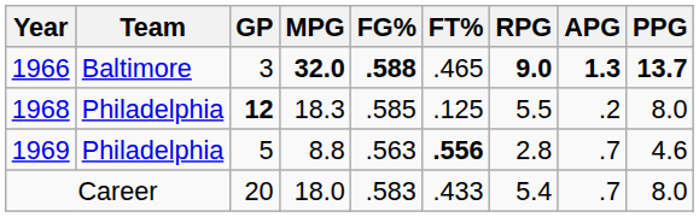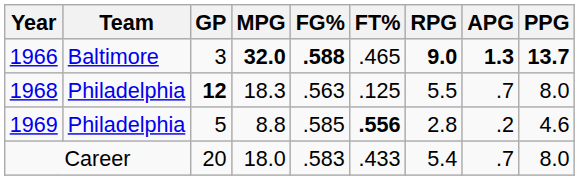 <table class="wikitable sortable" style="font-size:95%; text-align:right;">
 <tr>
 <th>Year</th>
 <th>Team</th>
 <th>GP</th>
 <th>MPG</th>
 <th>FG%</th>
 <th>FT%</th>
 <th>RPG</th>
 <th>APG</th>
 <th>PPG</th>
 </tr>
 <tr>
 <td style="text-align:left;"><a href='#'>1966</a></td>
 <td style="text-align:left;"><a href='#'>Baltimore</a></td>
 <td>3</td>
 <td><strong>32.0</strong></td>
 <td><strong>.588</strong></td>
 <td>.465</td>
 <td><strong>9.0</strong></td>
 <td><strong>1.3</strong></td>
 <td><strong>13.7</strong></td>
 </tr>
 <tr>
 <td style="text-align:left;"><a href='#'>1968</a></td>
 <td style="text-align:left;"><a href='#'>Philadelphia</a></td>
 <td><strong>12</strong></td>
 <td>18.3</td>
-<td>.585</td>
+<td>.563</td>
 <td>.125</td>
 <td>5.5</td>
-<td>.2</td>
+<td>.7</td>
 <td>8.0</td>
 </tr>
 <tr>
 <td style="text-align:left;"><a href='#'>1969</a></td>
 <td style="text-align:left;"><a href='#'>Philadelphia</a></td>
 <td>5</td>
 <td>8.8</td>
-<td>.563</td>
+<td>.585</td>
 <td><strong>.556</strong></td>
 <td>2.8</td>
-<td>.7</td>
+<td>.2</td>
 <td>4.6</td>
 </tr>
 <tr class="sortbottom">
 <td style="text-align:center;" colspan="2">Career</td>
 <td>20</td>
 <td>18.0</td>
 <td>.583</td>
 <td>.433</td>
 <td>5.4</td>
 <td>.7</td>
 <td>8.0</td>
 </tr>
 </table>
